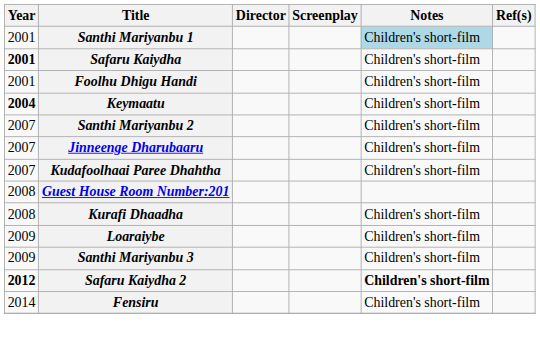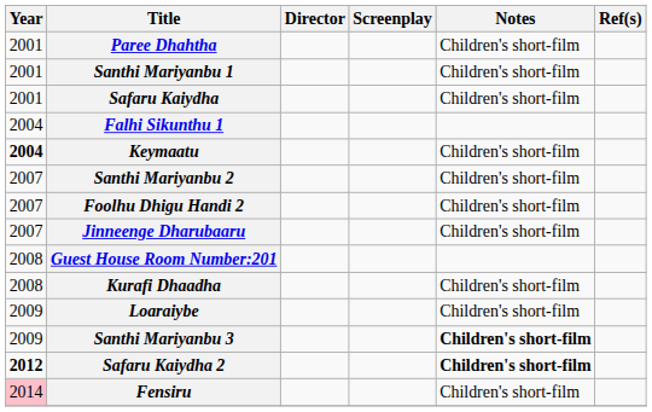 <table class="wikitable sortable plainrowheaders">
 <tr style="background:#ccc; text-align:center;">
 <th scope="col">Year</th>
 <th scope="col">Title</th>
 <th scope="col">Director</th>
 <th scope="col">Screenplay</th>
 <th scope="col">Notes</th>
 <th scope="col" class="unsortable">Ref(s)</th>
 </tr>
 <tr>
 <td>2001</td>
+<th scope="row"><em><a href='#'>Paree Dhahtha</a></em></th>
+<td></td>
+<td></td>
+<td>Children's short-film</td>
+<td style="text-align: center;"></td>
+</tr>
+<tr>
+<td>2001</td>
 <th scope="row"><em>Santhi Mariyanbu 1</em></th>
 <td></td>
 <td></td>
-<td style="background: lightblue;">Children's short-film</td>
+<td>Children's short-film</td>
 <td></td>
 </tr>
 <tr>
-<td><strong>2001</strong></td>
+<td>2001</td>
 <th scope="row"><em>Safaru Kaiydha</em></th>
 <td></td>
 <td></td>
 <td>Children's short-film</td>
 <td></td>
 </tr>
 <tr>
-<td>2001</td>
-<th scope="row"><em>Foolhu Dhigu Handi</em></th>
+<td>2004</td>
+<th scope="row"><em><a href='#'>Falhi Sikunthu 1</a></em></th>
 <td></td>
 <td></td>
-<td>Children's short-film</td>
 <td></td>
+<td style="text-align: center;"></td>
 </tr>
 <tr>
 <td><strong>2004</strong></td>
 <th scope="row"><em>Keymaatu</em></th>
 <td></td>
 <td></td>
 <td>Children's short-film</td>
 <td></td>
 </tr>
 <tr>
 <td>2007</td>
 <th scope="row"><em>Santhi Mariyanbu 2</em></th>
 <td></td>
 <td></td>
 <td>Children's short-film</td>
 <td></td>
 </tr>
 <tr>
 <td>2007</td>
-<th scope="row"><em><a href='#'>Jinneenge Dharubaaru</a></em></th>
+<th scope="row"><em>Foolhu Dhigu Handi 2</em></th>
 <td></td>
 <td></td>
 <td>Children's short-film</td>
 <td style="text-align: center;"></td>
 </tr>
 <tr>
 <td>2007</td>
-<th scope="row"><em>Kudafoolhaai Paree Dhahtha</em></th>
+<th scope="row"><em><a href='#'>Jinneenge Dharubaaru</a></em></th>
 <td></td>
 <td></td>
 <td>Children's short-film</td>
 <td style="text-align: center;"></td>
 </tr>
 <tr>
 <td>2008</td>
 <th scope="row"><em><a href='#'>Guest House Room Number:201</a></em></th>
 <td></td>
 <td></td>
 <td></td>
 <td style="text-align: center;"></td>
 </tr>
 <tr>
 <td>2008</td>
 <th scope="row"><em>Kurafi Dhaadha</em></th>
 <td></td>
 <td></td>
 <td>Children's short-film</td>
 <td style="text-align: center;"></td>
 </tr>
 <tr>
 <td>2009</td>
 <th scope="row"><em>Loaraiybe</em></th>
 <td></td>
 <td></td>
 <td>Children's short-film</td>
 <td></td>
 </tr>
 <tr>
 <td>2009</td>
 <th scope="row"><em>Santhi Mariyanbu 3</em></th>
 <td></td>
 <td></td>
-<td>Children's short-film</td>
+<td><strong>Children's short-film</strong></td>
 <td style="text-align: center;"></td>
 </tr>
 <tr>
 <td><strong>2012</strong></td>
 <th scope="row"><em>Safaru Kaiydha 2</em></th>
 <td></td>
 <td></td>
 <td><strong>Children's short-film</strong></td>
 <td></td>
 </tr>
 <tr>
-<td>2014</td>
+<td style="background: pink;">2014</td>
 <th scope="row"><em>Fensiru</em></th>
 <td></td>
 <td></td>
 <td>Children's short-film</td>
 <td></td>
 </tr>
 <tr>
 </tr>
 </table>
